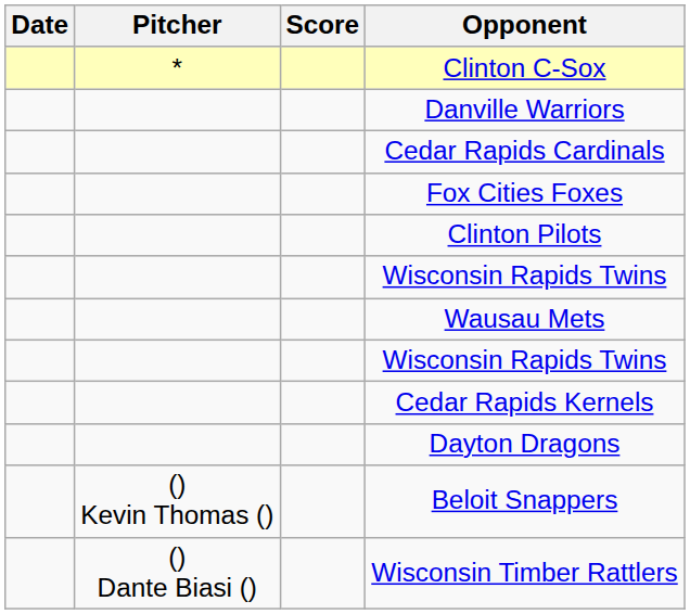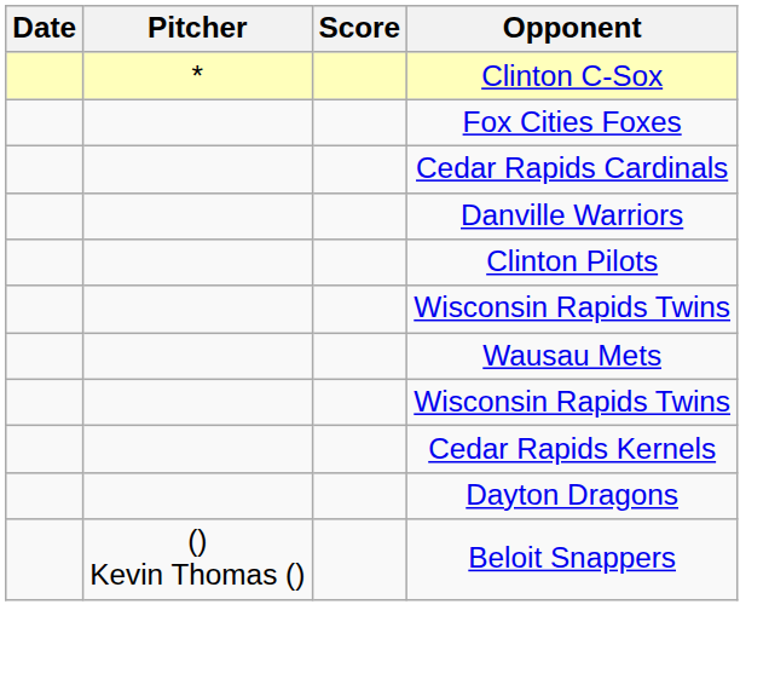 <table class="wikitable sortable" style="text-align:center" border="1">
 <tr>
 <th>Date</th>
 <th>Pitcher</th>
 <th>Score</th>
 <th>Opponent</th>
 </tr>
 <tr>
 <td style="background-color:#ffffbb"></td>
 <td style="background-color:#ffffbb">*</td>
 <td style="background-color:#ffffbb"></td>
 <td style="background-color:#ffffbb"><a href='#'>Clinton C-Sox</a></td>
 </tr>
 <tr>
 <td></td>
 <td></td>
 <td></td>
-<td><a href='#'>Danville Warriors</a></td>
+<td><a href='#'>Fox Cities Foxes</a></td>
 </tr>
 <tr>
 <td></td>
 <td></td>
 <td></td>
 <td><a href='#'>Cedar Rapids Cardinals</a></td>
 </tr>
 <tr>
 <td></td>
 <td></td>
 <td></td>
-<td><a href='#'>Fox Cities Foxes</a></td>
+<td><a href='#'>Danville Warriors</a></td>
 </tr>
 <tr>
 <td></td>
 <td></td>
 <td></td>
 <td><a href='#'>Clinton Pilots</a></td>
 </tr>
 <tr>
 <td></td>
 <td></td>
 <td></td>
 <td><a href='#'>Wisconsin Rapids Twins</a></td>
 </tr>
 <tr>
 <td></td>
 <td></td>
 <td></td>
 <td><a href='#'>Wausau Mets</a></td>
 </tr>
 <tr>
 <td></td>
 <td></td>
 <td></td>
 <td><a href='#'>Wisconsin Rapids Twins</a></td>
 </tr>
 <tr>
 <td></td>
 <td></td>
 <td></td>
 <td><a href='#'>Cedar Rapids Kernels</a></td>
 </tr>
 <tr>
 <td></td>
 <td></td>
 <td></td>
 <td><a href='#'>Dayton Dragons</a></td>
 </tr>
 <tr>
 <td></td>
 <td> ()<br>Kevin Thomas ()</td>
 <td></td>
 <td><a href='#'>Beloit Snappers</a></td>
 </tr>
-<tr>
-<td></td>
-<td> ()<br>Dante Biasi ()</td>
-<td></td>
-<td><a href='#'>Wisconsin Timber Rattlers</a></td>
-</tr>
 </table>
